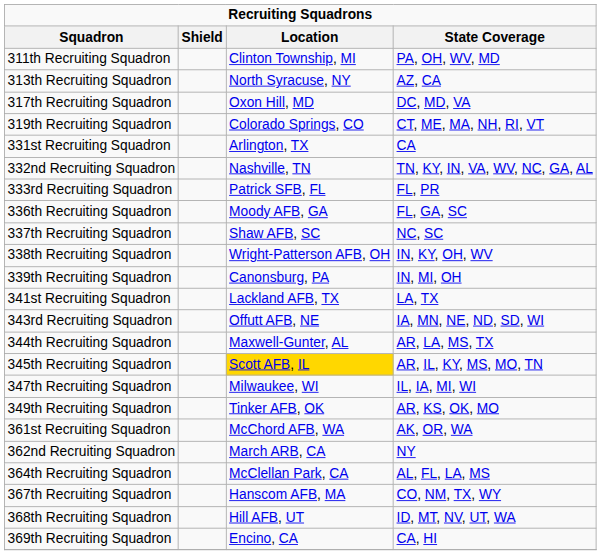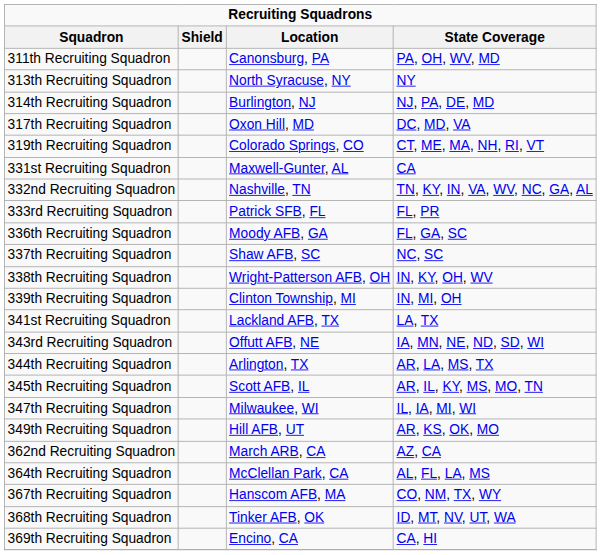 <table class="wikitable">
 <tr>
 <td colspan="4" align="center"><strong>Recruiting Squadrons</strong></td>
 </tr>
 <tr>
 <th>Squadron</th>
 <th>Shield</th>
 <th>Location</th>
 <th>State Coverage</th>
 </tr>
 <tr>
 <td>311th Recruiting Squadron</td>
 <td></td>
-<td><a href='#'>Clinton Township</a>, <a href='#'>MI</a></td>
+<td><a href='#'>Canonsburg</a>, <a href='#'>PA</a></td>
 <td><a href='#'>PA</a>, <a href='#'>OH</a>, <a href='#'>WV</a>, <a href='#'>MD</a></td>
 </tr>
 <tr>
 <td>313th Recruiting Squadron</td>
 <td></td>
 <td><a href='#'>North Syracuse</a>, <a href='#'>NY</a></td>
-<td><a href='#'>AZ</a>, <a href='#'>CA</a></td>
+<td><a href='#'>NY</a></td>
+</tr>
+<tr>
+<td>314th Recruiting Squadron</td>
+<td></td>
+<td><a href='#'>Burlington</a>, <a href='#'>NJ</a></td>
+<td><a href='#'>NJ</a>, <a href='#'>PA</a>, <a href='#'>DE</a>, <a href='#'>MD</a></td>
 </tr>
 <tr>
 <td>317th Recruiting Squadron</td>
 <td></td>
 <td><a href='#'>Oxon Hill</a>, <a href='#'>MD</a></td>
 <td><a href='#'>DC</a>, <a href='#'>MD</a>, <a href='#'>VA</a></td>
 </tr>
 <tr>
 <td>319th Recruiting Squadron</td>
 <td></td>
 <td><a href='#'>Colorado Springs</a>, <a href='#'>CO</a></td>
 <td><a href='#'>CT</a>, <a href='#'>ME</a>, <a href='#'>MA</a>, <a href='#'>NH</a>, <a href='#'>RI</a>, <a href='#'>VT</a></td>
 </tr>
 <tr>
 <td>331st Recruiting Squadron</td>
 <td></td>
-<td><a href='#'>Arlington</a>, <a href='#'>TX</a></td>
+<td><a href='#'>Maxwell-Gunter</a>, <a href='#'>AL</a></td>
 <td><a href='#'>CA</a></td>
 </tr>
 <tr>
 <td>332nd Recruiting Squadron</td>
 <td></td>
 <td><a href='#'>Nashville</a>, <a href='#'>TN</a></td>
 <td><a href='#'>TN</a>, <a href='#'>KY</a>, <a href='#'>IN</a>, <a href='#'>VA</a>, <a href='#'>WV</a>, <a href='#'>NC</a>, <a href='#'>GA</a>, <a href='#'>AL</a></td>
 </tr>
 <tr>
 <td>333rd Recruiting Squadron</td>
 <td></td>
 <td><a href='#'>Patrick SFB</a>, <a href='#'>FL</a></td>
 <td><a href='#'>FL</a>, <a href='#'>PR</a></td>
 </tr>
 <tr>
 <td>336th Recruiting Squadron</td>
 <td></td>
 <td><a href='#'>Moody AFB</a>, <a href='#'>GA</a></td>
 <td><a href='#'>FL</a>, <a href='#'>GA</a>, <a href='#'>SC</a></td>
 </tr>
 <tr>
 <td>337th Recruiting Squadron</td>
 <td></td>
 <td><a href='#'>Shaw AFB</a>, <a href='#'>SC</a></td>
 <td><a href='#'>NC</a>, <a href='#'>SC</a></td>
 </tr>
 <tr>
 <td>338th Recruiting Squadron</td>
 <td></td>
 <td><a href='#'>Wright-Patterson AFB</a>, <a href='#'>OH</a></td>
 <td><a href='#'>IN</a>, <a href='#'>KY</a>, <a href='#'>OH</a>, <a href='#'>WV</a></td>
 </tr>
 <tr>
 <td>339th Recruiting Squadron</td>
 <td></td>
-<td><a href='#'>Canonsburg</a>, <a href='#'>PA</a></td>
+<td><a href='#'>Clinton Township</a>, <a href='#'>MI</a></td>
 <td><a href='#'>IN</a>, <a href='#'>MI</a>, <a href='#'>OH</a></td>
 </tr>
 <tr>
 <td>341st Recruiting Squadron</td>
 <td></td>
 <td><a href='#'>Lackland AFB</a>, <a href='#'>TX</a></td>
 <td><a href='#'>LA</a>, <a href='#'>TX</a></td>
 </tr>
 <tr>
 <td>343rd Recruiting Squadron</td>
 <td></td>
 <td><a href='#'>Offutt AFB</a>, <a href='#'>NE</a></td>
 <td><a href='#'>IA</a>, <a href='#'>MN</a>, <a href='#'>NE</a>, <a href='#'>ND</a>, <a href='#'>SD</a>, <a href='#'>WI</a></td>
 </tr>
 <tr>
 <td>344th Recruiting Squadron</td>
 <td></td>
-<td><a href='#'>Maxwell-Gunter</a>, <a href='#'>AL</a></td>
+<td><a href='#'>Arlington</a>, <a href='#'>TX</a></td>
 <td><a href='#'>AR</a>, <a href='#'>LA</a>, <a href='#'>MS</a>, <a href='#'>TX</a></td>
 </tr>
 <tr>
 <td>345th Recruiting Squadron</td>
 <td></td>
-<td style="background: gold;"><a href='#'>Scott AFB</a>, <a href='#'>IL</a></td>
+<td><a href='#'>Scott AFB</a>, <a href='#'>IL</a></td>
 <td><a href='#'>AR</a>, <a href='#'>IL</a>, <a href='#'>KY</a>, <a href='#'>MS</a>, <a href='#'>MO</a>, <a href='#'>TN</a></td>
 </tr>
 <tr>
 <td>347th Recruiting Squadron</td>
 <td></td>
 <td><a href='#'>Milwaukee</a>, <a href='#'>WI</a></td>
 <td><a href='#'>IL</a>, <a href='#'>IA</a>, <a href='#'>MI</a>, <a href='#'>WI</a></td>
 </tr>
 <tr>
 <td>349th Recruiting Squadron</td>
 <td></td>
-<td><a href='#'>Tinker AFB</a>, <a href='#'>OK</a></td>
+<td><a href='#'>Hill AFB</a>, <a href='#'>UT</a></td>
 <td><a href='#'>AR</a>, <a href='#'>KS</a>, <a href='#'>OK</a>, <a href='#'>MO</a></td>
-</tr>
-<tr>
-<td>361st Recruiting Squadron</td>
-<td></td>
-<td><a href='#'>McChord AFB</a>, <a href='#'>WA</a></td>
-<td><a href='#'>AK</a>, <a href='#'>OR</a>, <a href='#'>WA</a></td>
 </tr>
 <tr>
 <td>362nd Recruiting Squadron</td>
 <td></td>
 <td><a href='#'>March ARB</a>, <a href='#'>CA</a></td>
-<td><a href='#'>NY</a></td>
+<td><a href='#'>AZ</a>, <a href='#'>CA</a></td>
 </tr>
 <tr>
 <td>364th Recruiting Squadron</td>
 <td></td>
 <td><a href='#'>McClellan Park</a>, <a href='#'>CA</a></td>
 <td><a href='#'>AL</a>, <a href='#'>FL</a>, <a href='#'>LA</a>, <a href='#'>MS</a></td>
 </tr>
 <tr>
 <td>367th Recruiting Squadron</td>
 <td></td>
 <td><a href='#'>Hanscom AFB</a>, <a href='#'>MA</a></td>
 <td><a href='#'>CO</a>, <a href='#'>NM</a>, <a href='#'>TX</a>, <a href='#'>WY</a></td>
 </tr>
 <tr>
 <td>368th Recruiting Squadron</td>
 <td></td>
-<td><a href='#'>Hill AFB</a>, <a href='#'>UT</a></td>
+<td><a href='#'>Tinker AFB</a>, <a href='#'>OK</a></td>
 <td><a href='#'>ID</a>, <a href='#'>MT</a>, <a href='#'>NV</a>, <a href='#'>UT</a>, <a href='#'>WA</a></td>
 </tr>
 <tr>
 <td>369th Recruiting Squadron</td>
 <td></td>
 <td><a href='#'>Encino</a>, <a href='#'>CA</a></td>
 <td><a href='#'>CA</a>, <a href='#'>HI</a></td>
 </tr>
 <tr>
 </tr>
 </table>
